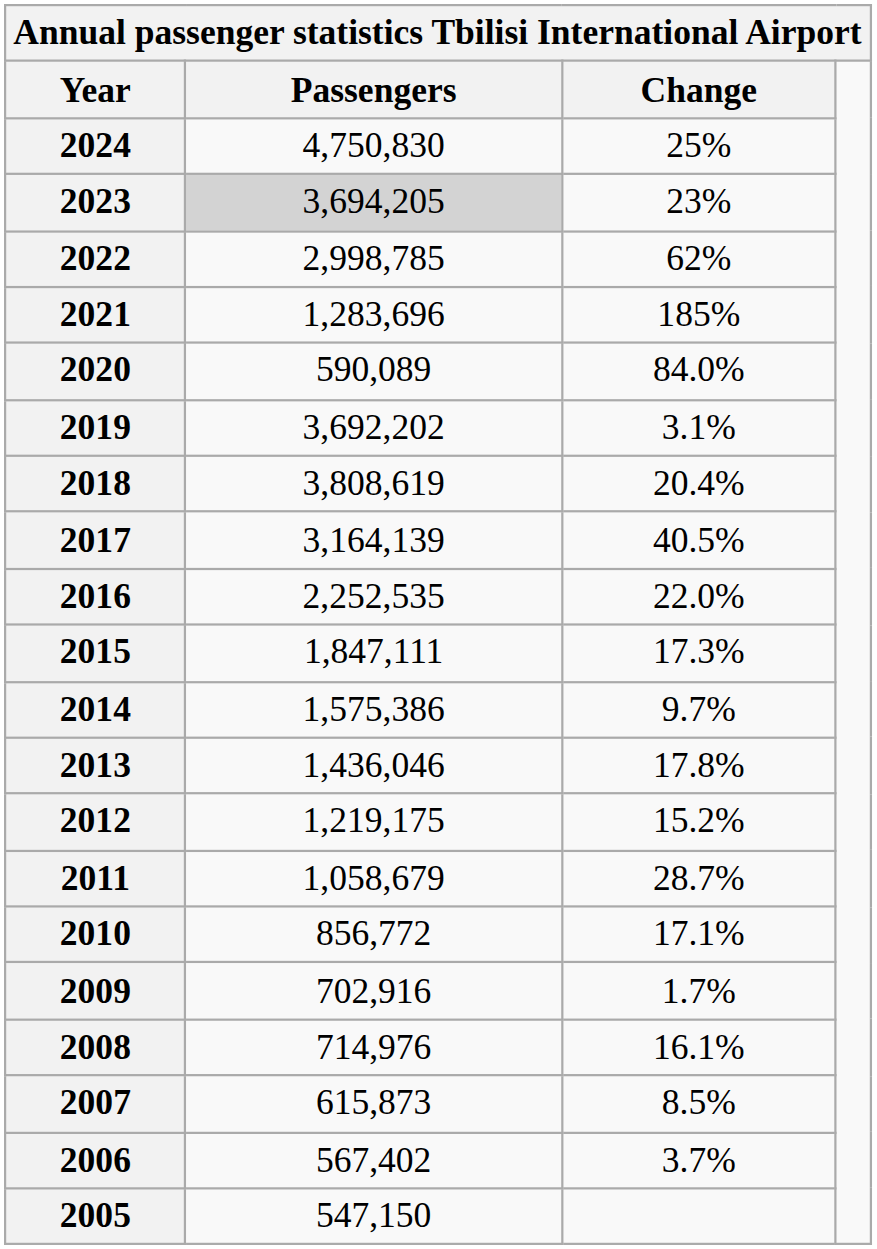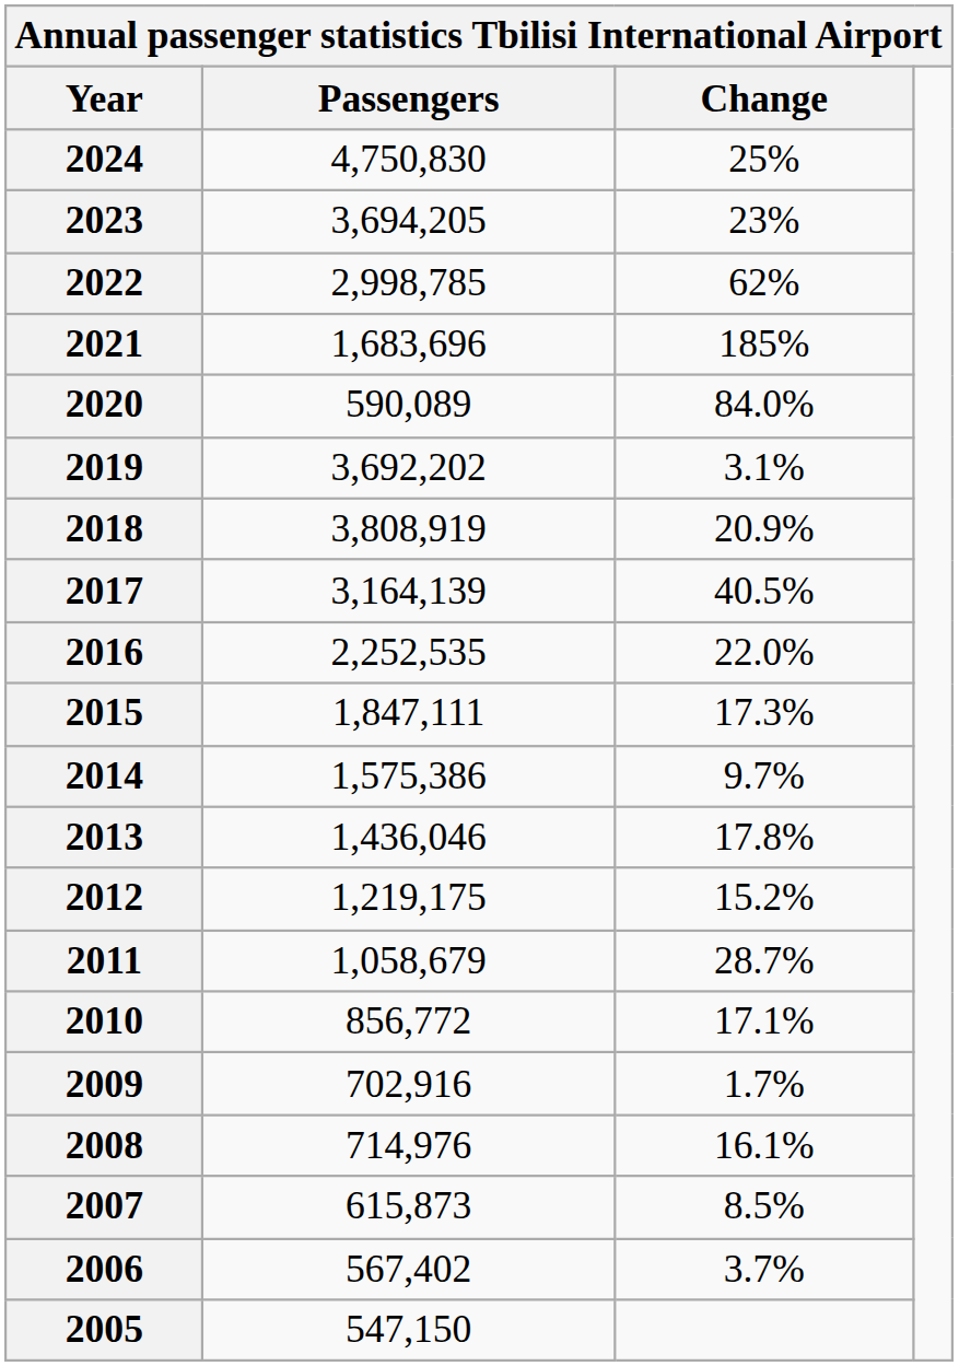 <table class="wikitable" style="text-align: center;">
 <tr>
 <th colspan=4>Annual passenger statistics Tbilisi International Airport</th>
 </tr>
 <tr>
 <th>Year</th>
 <th>Passengers</th>
 <th>Change</th>
 <td rowspan="31" style="vertical-align:top;"></td>
 </tr>
 <tr>
 <th>2024</th>
 <td style="text-align:center;">4,750,830</td>
 <td> 25%</td>
 </tr>
 <tr>
 <th>2023</th>
-<td style="background: lightgrey; text-align:center;">3,694,205</td>
+<td style="text-align:center;">3,694,205</td>
 <td> 23%</td>
 </tr>
 <tr>
 <th>2022</th>
 <td style="text-align:center;">2,998,785</td>
 <td> 62%</td>
 </tr>
 <tr>
 <th>2021</th>
-<td style="text-align:center;">1,283,696</td>
+<td style="text-align:center;">1,683,696</td>
 <td> 185%</td>
 </tr>
 <tr>
 <th>2020</th>
 <td style="text-align:center;">590,089</td>
 <td> 84.0%</td>
 </tr>
 <tr>
 <th>2019</th>
 <td style="text-align:center;">3,692,202</td>
 <td> 3.1%</td>
 </tr>
 <tr>
 <th>2018</th>
-<td style="text-align:center;">3,808,619</td>
-<td> 20.4%</td>
+<td style="text-align:center;">3,808,919</td>
+<td> 20.9%</td>
 </tr>
 <tr>
 <th>2017</th>
 <td style="text-align:center;">3,164,139</td>
 <td> 40.5%</td>
 </tr>
 <tr>
 <th>2016</th>
 <td style="text-align:center;">2,252,535</td>
 <td> 22.0%</td>
 </tr>
 <tr>
 <th>2015</th>
 <td style="text-align:center;">1,847,111</td>
 <td> 17.3%</td>
 </tr>
 <tr>
 <th>2014</th>
 <td style="text-align:center;">1,575,386</td>
 <td> 9.7%</td>
 </tr>
 <tr>
 <th>2013</th>
 <td style="text-align:center;">1,436,046</td>
 <td> 17.8%</td>
 </tr>
 <tr>
 <th>2012</th>
 <td style="text-align:center;">1,219,175</td>
 <td> 15.2%</td>
 </tr>
 <tr>
 <th>2011</th>
 <td style="text-align:center;">1,058,679</td>
 <td> 28.7%</td>
 </tr>
 <tr>
 <th>2010</th>
 <td style="text-align:center;">856,772</td>
 <td> 17.1%</td>
 </tr>
 <tr>
 <th>2009</th>
 <td style="text-align:center;">702,916</td>
 <td> 1.7%</td>
 </tr>
 <tr>
 <th>2008</th>
 <td style="text-align:center;">714,976</td>
 <td> 16.1%</td>
 </tr>
 <tr>
 <th>2007</th>
 <td style="text-align:center;">615,873</td>
 <td> 8.5%</td>
 </tr>
 <tr>
 <th>2006</th>
 <td style="text-align:center;">567,402</td>
 <td> 3.7%</td>
 </tr>
 <tr>
 <th>2005</th>
 <td style="text-align:center;">547,150</td>
 <td></td>
 </tr>
 </table>
